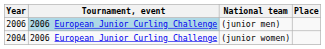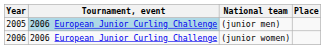 <table class="wikitable">
 <tr>
 <th scope="col">Year</th>
 <th scope="col">Tournament, event</th>
 <th scope="col">National team</th>
 <th scope="col">Place</th>
 </tr>
 <tr>
-<td>2006</td>
+<td>2005</td>
 <td style="background: lightblue;">2006 <a href='#'>European Junior Curling Challenge</a></td>
 <td> (junior men)</td>
 <td></td>
 </tr>
 <tr>
-<td>2004</td>
+<td>2006</td>
 <td>2006 <a href='#'>European Junior Curling Challenge</a></td>
 <td> (junior women)</td>
 <td></td>
 </tr>
 </table>
